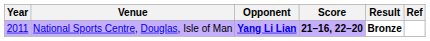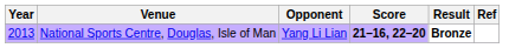 <table class="sortable wikitable" style="font-size: 90%">
 <tr>
 <th>Year</th>
 <th>Venue</th>
 <th>Opponent</th>
 <th>Score</th>
 <th>Result</th>
 <th>Ref</th>
 </tr>
 <tr style="background:#C6AEFF">
-<td align="center"><a href='#'>2011</a></td>
+<td align="center"><a href='#'>2013</a></td>
 <td align="left"><a href='#'>National Sports Centre</a>, <a href='#'>Douglas</a>, Isle of Man</td>
-<td align="left"><strong> <a href='#'>Yang Li Lian</a></strong></td>
+<td align="left"> <a href='#'>Yang Li Lian</a></td>
 <td align="left"><strong>21–16, 22–20</strong></td>
 <td style="text-align:left; background:white"> <strong>Bronze</strong></td>
 <td style="text-align:left; background:white"></td>
 </tr>
 </table>
